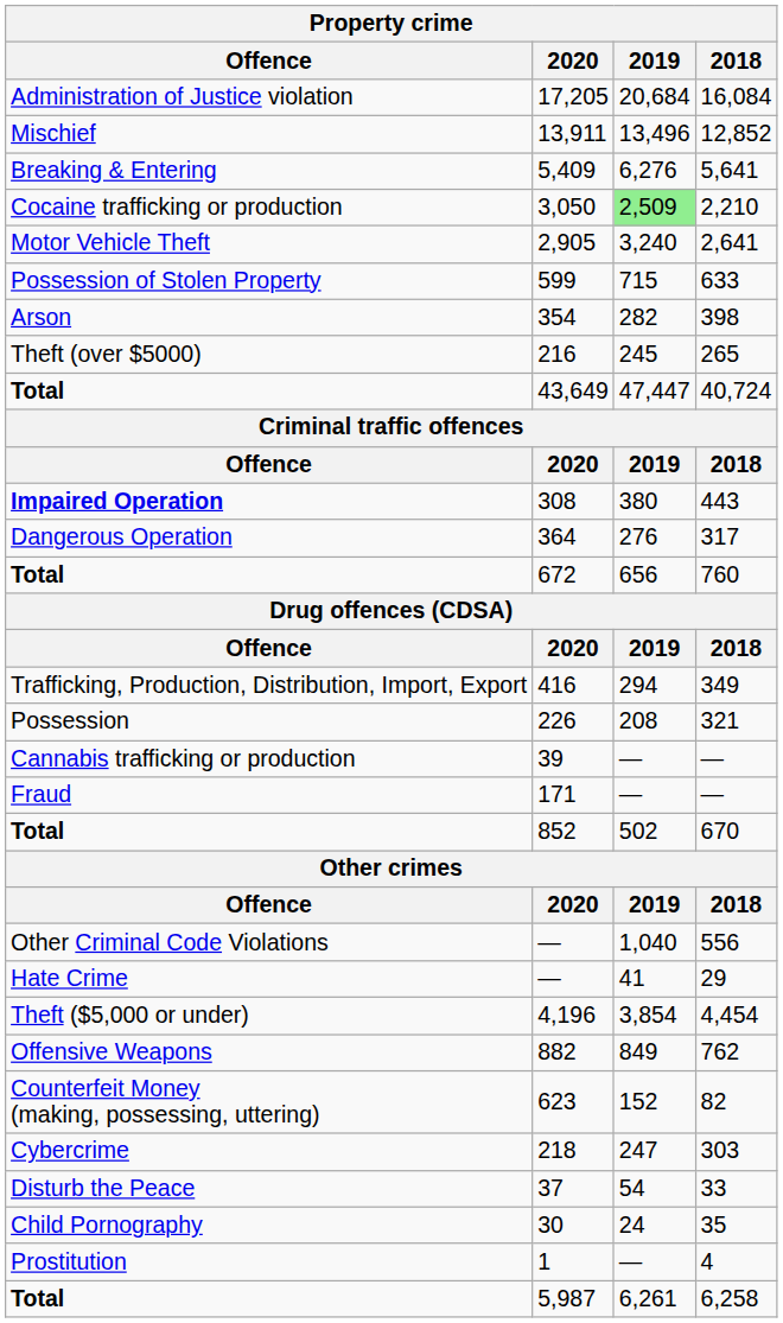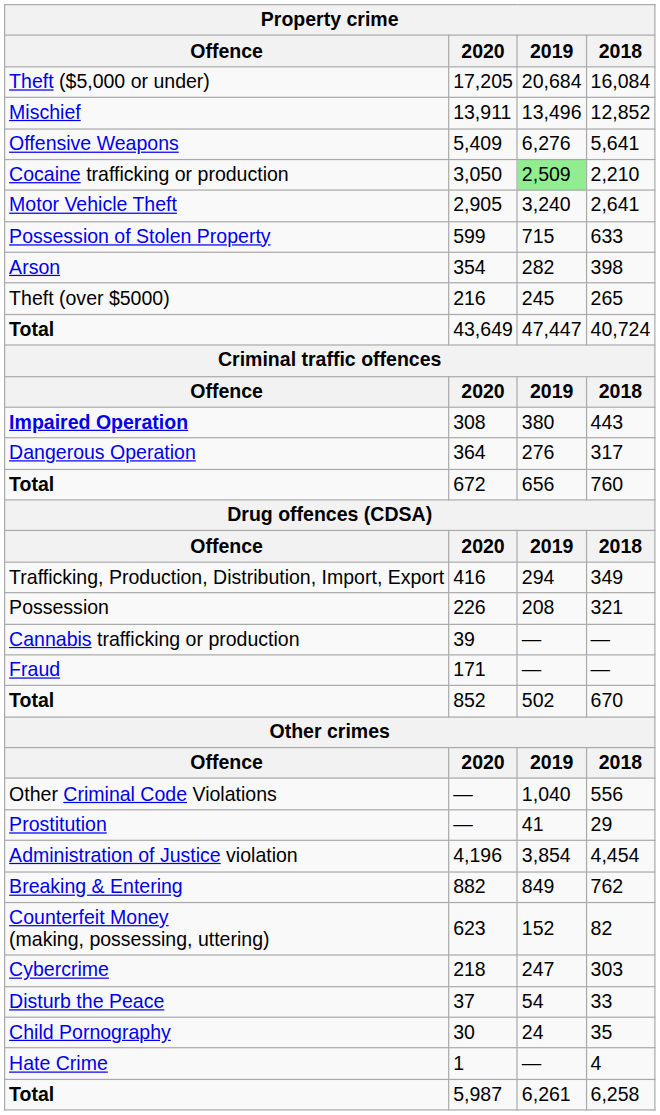 <table class="wikitable mw-collapsible mw-collapsed">
 <tr>
 <th colspan="4">Property crime</th>
 </tr>
 <tr>
 <th>Offence</th>
 <th>2020</th>
 <th>2019</th>
 <th>2018</th>
 </tr>
 <tr>
-<td><a href='#'>Administration of Justice</a> violation</td>
+<td><a href='#'>Theft</a> ($5,000 or under)</td>
 <td>17,205</td>
 <td>20,684</td>
 <td>16,084</td>
 </tr>
 <tr>
 <td><a href='#'>Mischief</a></td>
 <td>13,911</td>
 <td>13,496</td>
 <td>12,852</td>
 </tr>
 <tr>
-<td><a href='#'>Breaking & Entering</a></td>
+<td><a href='#'>Offensive Weapons</a></td>
 <td>5,409</td>
 <td>6,276</td>
 <td>5,641</td>
 </tr>
 <tr>
 <td><a href='#'>Cocaine</a> trafficking or production</td>
 <td>3,050</td>
 <td style="background: lightgreen;">2,509</td>
 <td>2,210</td>
 </tr>
 <tr>
 <td><a href='#'>Motor Vehicle Theft</a></td>
 <td>2,905</td>
 <td>3,240</td>
 <td>2,641</td>
 </tr>
 <tr>
 <td><a href='#'>Possession of Stolen Property</a></td>
 <td>599</td>
 <td>715</td>
 <td>633</td>
 </tr>
 <tr>
 <td><a href='#'>Arson</a></td>
 <td>354</td>
 <td>282</td>
 <td>398</td>
 </tr>
 <tr>
 <td>Theft (over $5000)</td>
 <td>216</td>
 <td>245</td>
 <td>265</td>
 </tr>
 <tr>
 <td><strong>Total</strong></td>
 <td>43,649</td>
 <td>47,447</td>
 <td>40,724</td>
 </tr>
 <tr>
 <th colspan="4">Criminal traffic offences</th>
 </tr>
 <tr>
 <th>Offence</th>
 <th>2020</th>
 <th>2019</th>
 <th>2018</th>
 </tr>
 <tr>
 <td><strong><a href='#'>Impaired Operation</a></strong></td>
 <td>308</td>
 <td>380</td>
 <td>443</td>
 </tr>
 <tr>
 <td><a href='#'>Dangerous Operation</a></td>
 <td>364</td>
 <td>276</td>
 <td>317</td>
 </tr>
 <tr>
 <td><strong>Total</strong></td>
 <td>672</td>
 <td>656</td>
 <td>760</td>
 </tr>
 <tr>
 <th colspan="4">Drug offences (CDSA)</th>
 </tr>
 <tr>
 <th>Offence</th>
 <th>2020</th>
 <th>2019</th>
 <th>2018</th>
 </tr>
 <tr>
 <td>Trafficking, Production, Distribution, Import, Export</td>
 <td>416</td>
 <td>294</td>
 <td>349</td>
 </tr>
 <tr>
 <td>Possession</td>
 <td>226</td>
 <td>208</td>
 <td>321</td>
 </tr>
 <tr>
 <td><a href='#'>Cannabis</a> trafficking or production</td>
 <td>39</td>
 <td>—</td>
 <td>—</td>
 </tr>
 <tr>
 <td><a href='#'>Fraud</a></td>
 <td>171</td>
 <td>—</td>
 <td>—</td>
 </tr>
 <tr>
 <td><strong>Total</strong></td>
 <td>852</td>
 <td>502</td>
 <td>670</td>
 </tr>
 <tr>
 <th colspan="4">Other crimes</th>
 </tr>
 <tr>
 <th>Offence</th>
 <th>2020</th>
 <th>2019</th>
 <th>2018</th>
 </tr>
 <tr>
 <td>Other <a href='#'>Criminal Code</a> Violations</td>
 <td>—</td>
 <td>1,040</td>
 <td>556</td>
 </tr>
 <tr>
-<td><a href='#'>Hate Crime</a></td>
+<td><a href='#'>Prostitution</a></td>
 <td>—</td>
 <td>41</td>
 <td>29</td>
 </tr>
 <tr>
-<td><a href='#'>Theft</a> ($5,000 or under)</td>
+<td><a href='#'>Administration of Justice</a> violation</td>
 <td>4,196</td>
 <td>3,854</td>
 <td>4,454</td>
 </tr>
 <tr>
-<td><a href='#'>Offensive Weapons</a></td>
+<td><a href='#'>Breaking & Entering</a></td>
 <td>882</td>
 <td>849</td>
 <td>762</td>
 </tr>
 <tr>
 <td><a href='#'>Counterfeit Money</a><br>(making, possessing, uttering)</td>
 <td>623</td>
 <td>152</td>
 <td>82</td>
 </tr>
 <tr>
 <td><a href='#'>Cybercrime</a></td>
 <td>218</td>
 <td>247</td>
 <td>303</td>
 </tr>
 <tr>
 <td><a href='#'>Disturb the Peace</a></td>
 <td>37</td>
 <td>54</td>
 <td>33</td>
 </tr>
 <tr>
 <td><a href='#'>Child Pornography</a></td>
 <td>30</td>
 <td>24</td>
 <td>35</td>
 </tr>
 <tr>
-<td><a href='#'>Prostitution</a></td>
+<td><a href='#'>Hate Crime</a></td>
 <td>1</td>
 <td>—</td>
 <td>4</td>
 </tr>
 <tr>
 <td><strong>Total</strong></td>
 <td>5,987</td>
 <td>6,261</td>
 <td>6,258</td>
 </tr>
 </table>
